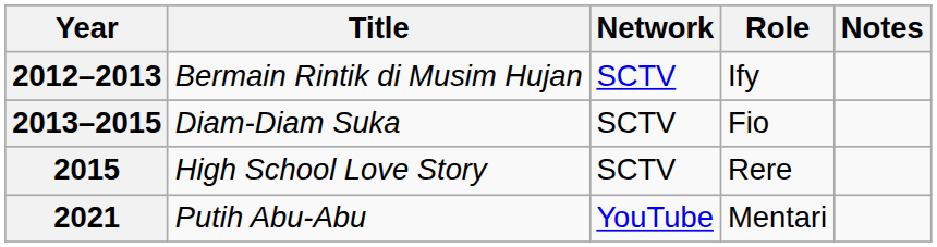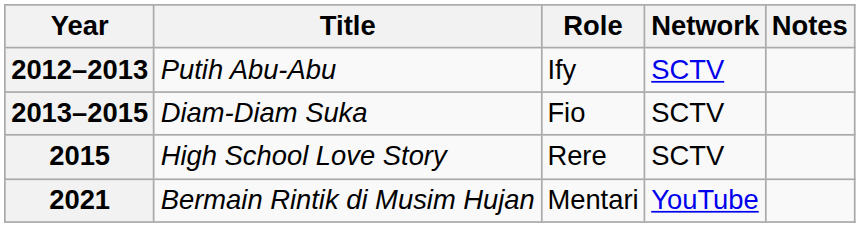 <table class="wikitable plainrowheaders sortable">
 <tr>
 <th scope="col">Year</th>
 <th scope="col">Title</th>
+<th scope="col">Role</th>
 <th scope="col">Network</th>
-<th scope="col">Role</th>
 <th scope="col" class="unsortable">Notes</th>
 </tr>
 <tr>
 <th scope="row">2012–2013</th>
-<td><em>Bermain Rintik di Musim Hujan</em></td>
+<td><em>Putih Abu-Abu</em></td>
+<td>Ify</td>
 <td><a href='#'>SCTV</a></td>
-<td>Ify</td>
 <td></td>
 </tr>
 <tr>
 <th scope="row">2013–2015</th>
 <td><em>Diam-Diam Suka</em></td>
+<td>Fio</td>
 <td>SCTV</td>
-<td>Fio</td>
 <td></td>
 </tr>
 <tr>
 <th scope="row">2015</th>
 <td><em>High School Love Story</em></td>
+<td>Rere</td>
 <td>SCTV</td>
-<td>Rere</td>
 <td></td>
 </tr>
 <tr>
 <th scope="row">2021</th>
-<td><em>Putih Abu-Abu</em></td>
+<td><em>Bermain Rintik di Musim Hujan</em></td>
+<td>Mentari</td>
 <td><a href='#'>YouTube</a></td>
-<td>Mentari</td>
 <td></td>
 </tr>
 </table>
